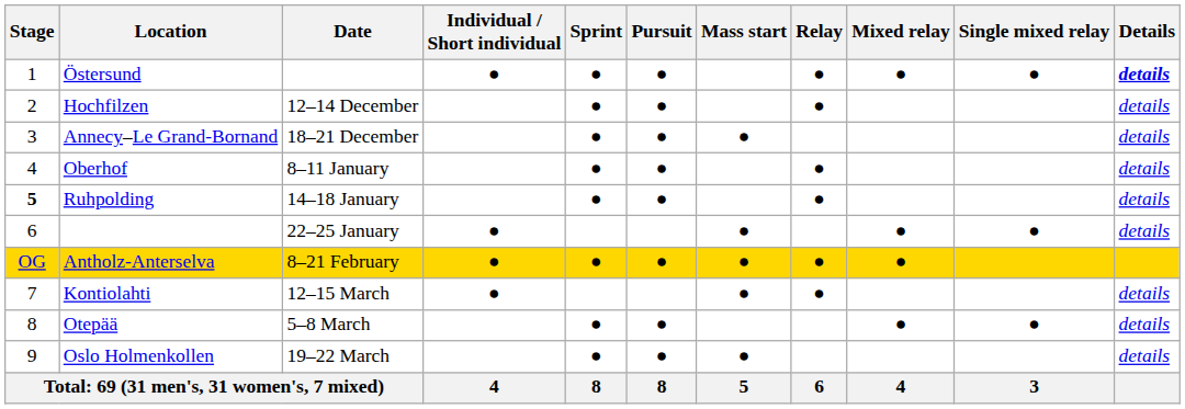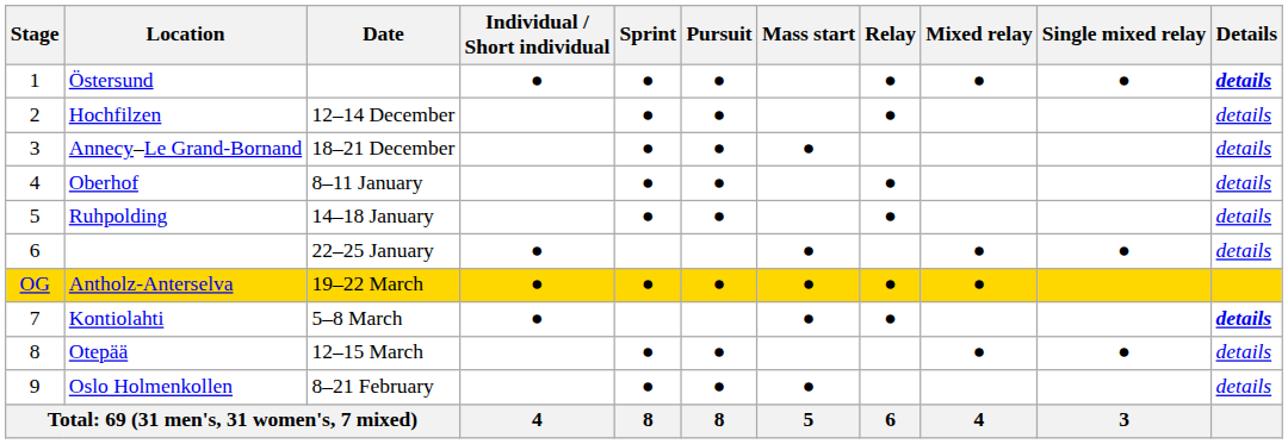 <table class="wikitable plainrowheaders" style="background:#fff; font-size:86%; line-height:16px; border:grey solid 1px; border-collapse:collapse;">
 <tr>
 <th>Stage</th>
 <th>Location</th>
 <th>Date</th>
 <th>Individual /<br>Short individual</th>
 <th>Sprint</th>
 <th>Pursuit</th>
 <th>Mass start</th>
 <th>Relay</th>
 <th>Mixed relay</th>
 <th>Single mixed relay</th>
 <th>Details</th>
 </tr>
 <tr style="text-align:center">
 <td>1</td>
 <td style="text-align:left"> <a href='#'>Östersund</a></td>
 <td style="text-align:left"></td>
 <td>●</td>
 <td>●</td>
 <td>●</td>
 <td></td>
 <td>●</td>
 <td>●</td>
 <td>●</td>
 <td style="text-align:left"><strong><a href='#'><em>details</em></a></strong></td>
 </tr>
 <tr style="text-align:center">
 <td>2</td>
 <td style="text-align:left"> <a href='#'>Hochfilzen</a></td>
 <td style="text-align:left">12–14 December</td>
 <td></td>
 <td>●</td>
 <td>●</td>
 <td></td>
 <td>●</td>
 <td></td>
 <td></td>
 <td style="text-align:left"><a href='#'><em>details</em></a></td>
 </tr>
 <tr style="text-align:center">
 <td>3</td>
 <td style="text-align:left"> <a href='#'>Annecy</a>–<a href='#'>Le Grand-Bornand</a></td>
 <td style="text-align:left">18–21 December</td>
 <td></td>
 <td>●</td>
 <td>●</td>
 <td>●</td>
 <td></td>
 <td></td>
 <td></td>
 <td style="text-align:left"><a href='#'><em>details</em></a></td>
 </tr>
 <tr style="text-align:center">
 <td>4</td>
 <td style="text-align:left"> <a href='#'>Oberhof</a></td>
 <td style="text-align:left">8–11 January</td>
 <td></td>
 <td>●</td>
 <td>●</td>
 <td></td>
 <td>●</td>
 <td></td>
 <td></td>
 <td style="text-align:left"><a href='#'><em>details</em></a></td>
 </tr>
 <tr style="text-align:center">
-<td><strong>5</strong></td>
+<td>5</td>
 <td style="text-align:left"> <a href='#'>Ruhpolding</a></td>
 <td style="text-align:left">14–18 January</td>
 <td></td>
 <td>●</td>
 <td>●</td>
 <td></td>
 <td>●</td>
 <td></td>
 <td></td>
 <td style="text-align:left"><a href='#'><em>details</em></a></td>
 </tr>
 <tr style="text-align:center">
 <td>6</td>
 <td style="text-align:left"></td>
 <td style="text-align:left">22–25 January</td>
 <td>●</td>
 <td></td>
 <td></td>
 <td>●</td>
 <td></td>
 <td>●</td>
 <td>●</td>
 <td style="text-align:left"><a href='#'><em>details</em></a></td>
 </tr>
 <tr align="center" style="background:gold">
 <td><a href='#'>OG</a></td>
 <td style="text-align:left"> <a href='#'>Antholz-Anterselva</a></td>
-<td align="left">8–21 February</td>
+<td style="text-align:left">19–22 March</td>
 <td>●</td>
 <td>●</td>
 <td>●</td>
 <td>●</td>
 <td>●</td>
 <td>●</td>
 <td></td>
 <td align="left"> </td>
 </tr>
 <tr style="text-align:center">
 <td>7</td>
 <td style="text-align:left"> <a href='#'>Kontiolahti</a></td>
-<td style="text-align:left">12–15 March</td>
+<td style="text-align:left">5–8 March</td>
 <td>●</td>
 <td></td>
 <td></td>
 <td>●</td>
 <td>●</td>
 <td></td>
 <td></td>
-<td style="text-align:left"><a href='#'><em>details</em></a></td>
+<td style="text-align:left"><strong><a href='#'><em>details</em></a></strong></td>
 </tr>
 <tr style="text-align:center">
 <td>8</td>
 <td style="text-align:left"> <a href='#'>Otepää</a></td>
-<td style="text-align:left">5–8 March</td>
+<td style="text-align:left">12–15 March</td>
 <td></td>
 <td>●</td>
 <td>●</td>
 <td></td>
 <td></td>
 <td>●</td>
 <td>●</td>
 <td style="text-align:left"><a href='#'><em>details</em></a></td>
 </tr>
 <tr style="text-align:center">
 <td>9</td>
 <td style="text-align:left"> <a href='#'>Oslo Holmenkollen</a></td>
-<td style="text-align:left">19–22 March</td>
+<td align="left">8–21 February</td>
 <td></td>
 <td>●</td>
 <td>●</td>
 <td>●</td>
 <td></td>
 <td></td>
 <td></td>
 <td style="text-align:left"><a href='#'><em>details</em></a></td>
 </tr>
 <tr style="text-align:center">
 <th colspan="3">Total: 69 (31 men's, 31 women's, 7 mixed)</th>
 <th>4</th>
 <th>8</th>
 <th>8</th>
 <th>5</th>
 <th>6</th>
 <th>4</th>
 <th>3</th>
 <th></th>
 </tr>
 </table>
